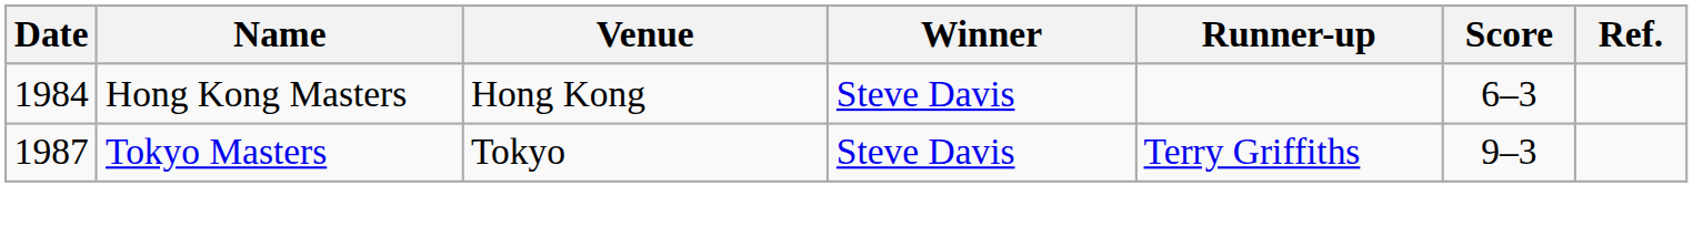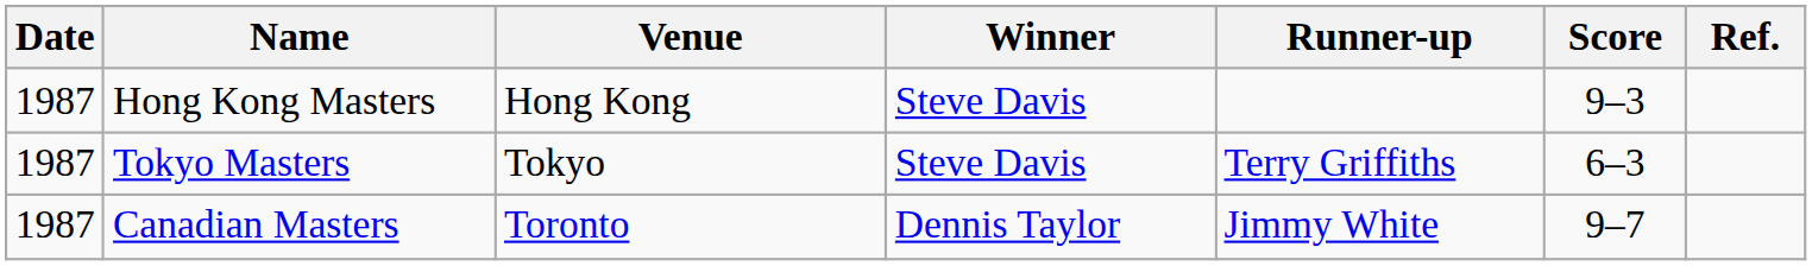 <table class = "wikitable">
 <tr style="background:#efefef;">
 <th width=30>Date</th>
 <th width=150>Name</th>
 <th width=150>Venue</th>
 <th width=125>Winner</th>
 <th width=125>Runner-up</th>
 <th width=50 align="center">Score</th>
 <th width=40 align="center">Ref.</th>
 </tr>
 <tr>
-<td>1984</td>
+<td>1987</td>
 <td>Hong Kong Masters</td>
 <td> Hong Kong</td>
 <td> <a href='#'>Steve Davis</a></td>
 <td></td>
-<td align="center">6–3</td>
+<td align="center">9–3</td>
 <td align="center"></td>
 </tr>
 <tr>
 <td>1987</td>
 <td><a href='#'>Tokyo Masters</a></td>
 <td> Tokyo</td>
 <td> <a href='#'>Steve Davis</a></td>
 <td> <a href='#'>Terry Griffiths</a></td>
-<td align="center">9–3</td>
+<td align="center">6–3</td>
+<td align="center"></td>
+</tr>
+<tr>
+<td>1987</td>
+<td><a href='#'>Canadian Masters</a></td>
+<td> <a href='#'>Toronto</a></td>
+<td> <a href='#'>Dennis Taylor</a></td>
+<td> <a href='#'>Jimmy White</a></td>
+<td align="center">9–7</td>
 <td align="center"></td>
 </tr>
 </table>
